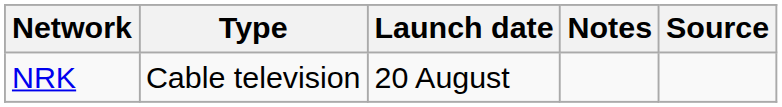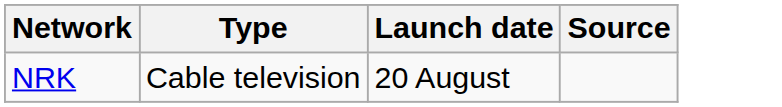 <table class="wikitable sortable">
 <tr>
 <th>Network</th>
 <th>Type</th>
 <th>Launch date</th>
-<th>Notes</th>
 <th>Source</th>
 </tr>
 <tr>
 <td><a href='#'>NRK</a></td>
 <td>Cable television</td>
 <td>20 August</td>
 <td></td>
-<td></td>
 </tr>
 </table>
